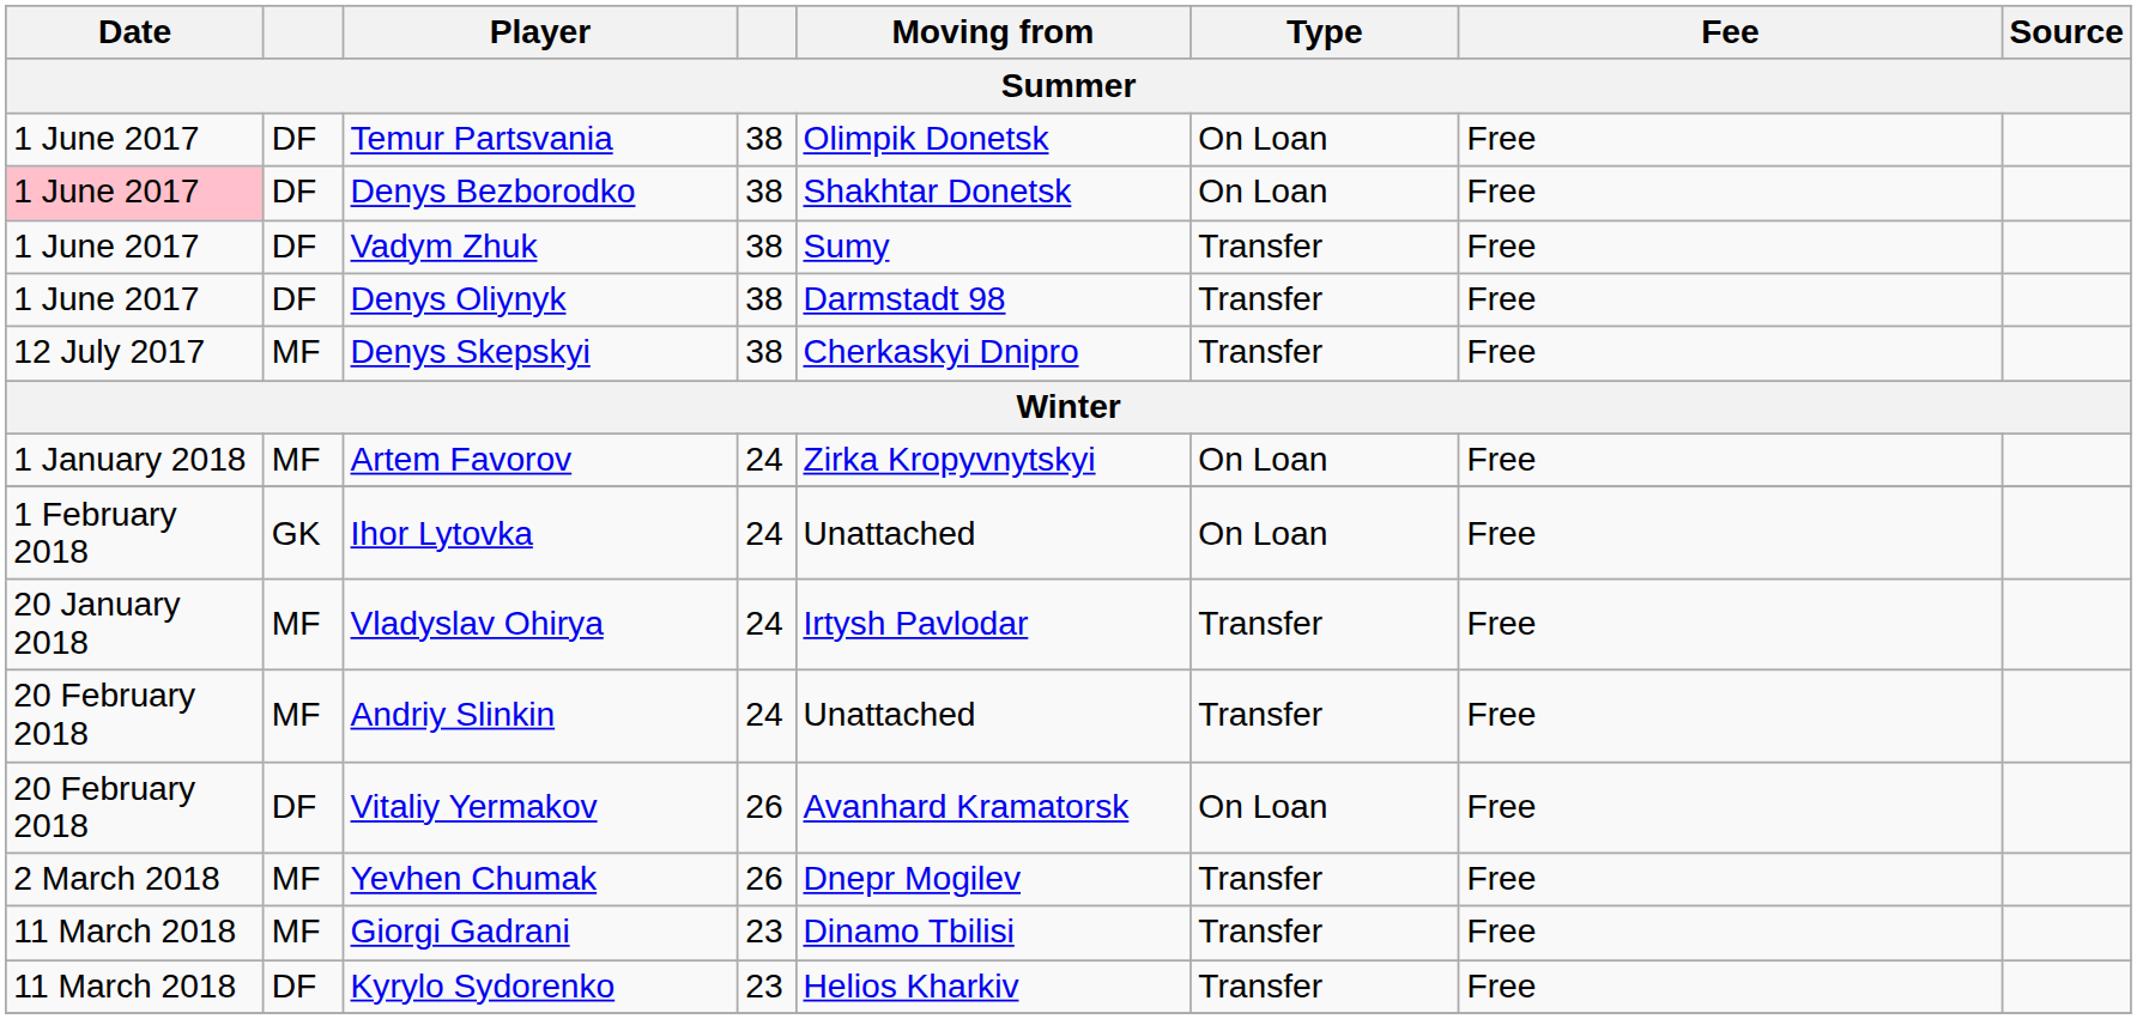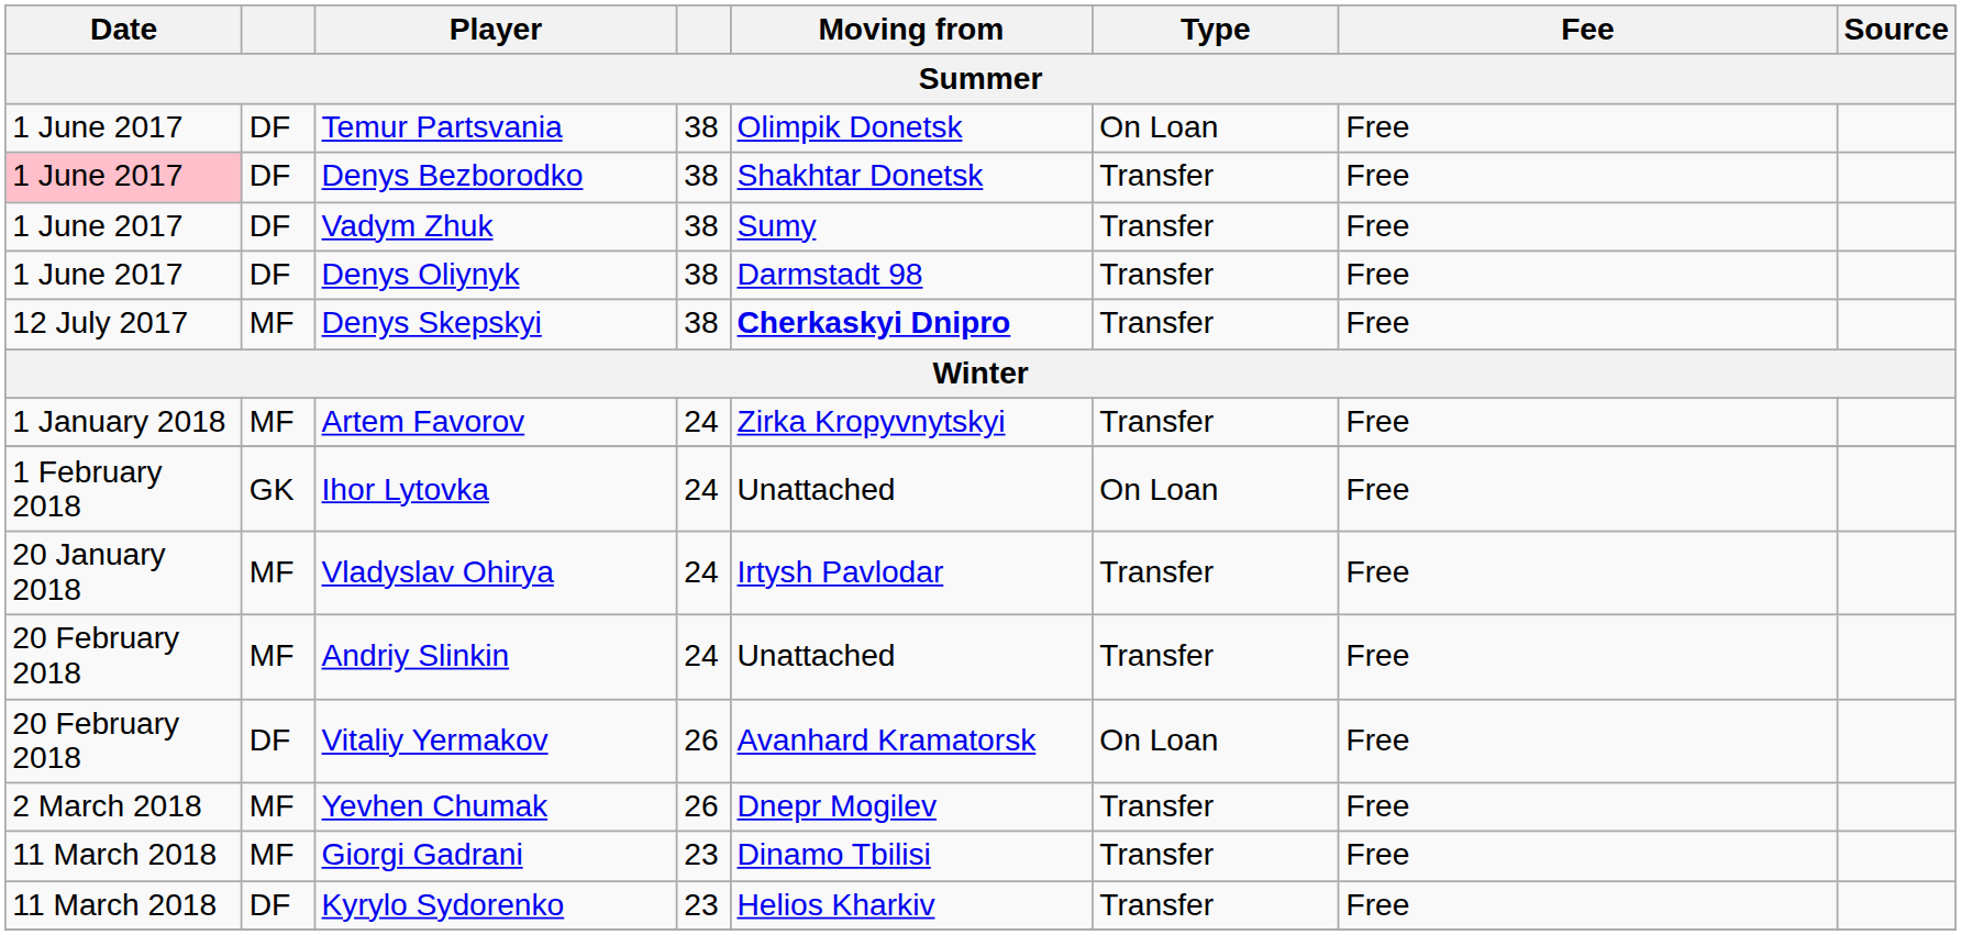 <table class="wikitable sortable">
 <tr>
 <th style="width:115px;">Date</th>
 <th style="width:30px;"></th>
 <th style="width:180px;">Player</th>
 <th style="width:20px;"></th>
 <th style="width:180px;">Moving from</th>
 <th style="width:120px;" class="unsortable">Type</th>
 <th style="width:250px;" class="unsortable">Fee</th>
 <th style="width:20px;">Source</th>
 </tr>
 <tr>
 <th colspan=8>Summer</th>
 </tr>
 <tr>
 <td>1 June 2017</td>
 <td>DF</td>
 <td> <a href='#'>Temur Partsvania</a></td>
 <td>38</td>
 <td> <a href='#'>Olimpik Donetsk</a></td>
 <td>On Loan</td>
 <td>Free</td>
 <td></td>
 </tr>
 <tr>
 <td style="background: pink;">1 June 2017</td>
 <td>DF</td>
 <td> <a href='#'>Denys Bezborodko</a></td>
 <td>38</td>
 <td> <a href='#'>Shakhtar Donetsk</a></td>
-<td>On Loan</td>
+<td>Transfer</td>
 <td>Free</td>
 <td></td>
 </tr>
 <tr>
 <td>1 June 2017</td>
 <td>DF</td>
 <td> <a href='#'>Vadym Zhuk</a></td>
 <td>38</td>
 <td> <a href='#'>Sumy</a></td>
 <td>Transfer</td>
 <td>Free</td>
 <td></td>
 </tr>
 <tr>
 <td>1 June 2017</td>
 <td>DF</td>
 <td> <a href='#'>Denys Oliynyk</a></td>
 <td>38</td>
 <td> <a href='#'>Darmstadt 98</a></td>
 <td>Transfer</td>
 <td>Free</td>
 <td></td>
 </tr>
 <tr>
 <td>12 July 2017</td>
 <td>MF</td>
 <td> <a href='#'>Denys Skepskyi</a></td>
 <td>38</td>
-<td> <a href='#'>Cherkaskyi Dnipro</a></td>
+<td><strong> <a href='#'>Cherkaskyi Dnipro</a></strong></td>
 <td>Transfer</td>
 <td>Free</td>
 <td></td>
 </tr>
 <tr>
 <th colspan=8>Winter</th>
 </tr>
 <tr>
 <td>1 January 2018</td>
 <td>MF</td>
 <td> <a href='#'>Artem Favorov</a></td>
 <td>24</td>
 <td> <a href='#'>Zirka Kropyvnytskyi</a></td>
-<td>On Loan</td>
+<td>Transfer</td>
 <td>Free</td>
 <td></td>
 </tr>
 <tr>
 </tr>
 <tr>
 <td>1 February 2018</td>
 <td>GK</td>
 <td> <a href='#'>Ihor Lytovka</a></td>
 <td>24</td>
 <td> Unattached</td>
 <td>On Loan</td>
 <td>Free</td>
 <td></td>
 </tr>
 <tr>
 <td>20 January 2018</td>
 <td>MF</td>
 <td> <a href='#'>Vladyslav Ohirya</a></td>
 <td>24</td>
 <td> <a href='#'>Irtysh Pavlodar</a></td>
 <td>Transfer</td>
 <td>Free</td>
 <td></td>
 </tr>
 <tr>
 <td>20 February 2018</td>
 <td>MF</td>
 <td> <a href='#'>Andriy Slinkin</a></td>
 <td>24</td>
 <td>Unattached</td>
 <td>Transfer</td>
 <td>Free</td>
 <td></td>
 </tr>
 <tr>
 <td>20 February 2018</td>
 <td>DF</td>
 <td> <a href='#'>Vitaliy Yermakov</a></td>
 <td>26</td>
 <td> <a href='#'>Avanhard Kramatorsk</a></td>
 <td>On Loan</td>
 <td>Free</td>
 <td></td>
 </tr>
 <tr>
 <td>2 March 2018</td>
 <td>MF</td>
 <td> <a href='#'>Yevhen Chumak</a></td>
 <td>26</td>
 <td> <a href='#'>Dnepr Mogilev</a></td>
 <td>Transfer</td>
 <td>Free</td>
 <td></td>
 </tr>
 <tr>
 <td>11 March 2018</td>
 <td>MF</td>
 <td> <a href='#'>Giorgi Gadrani</a></td>
 <td>23</td>
 <td> <a href='#'>Dinamo Tbilisi</a></td>
 <td>Transfer</td>
 <td>Free</td>
 <td></td>
 </tr>
 <tr>
 <td>11 March 2018</td>
 <td>DF</td>
 <td> <a href='#'>Kyrylo Sydorenko</a></td>
 <td>23</td>
 <td> <a href='#'>Helios Kharkiv</a></td>
 <td>Transfer</td>
 <td>Free</td>
 <td></td>
 </tr>
 <tr>
 </tr>
 </table>
